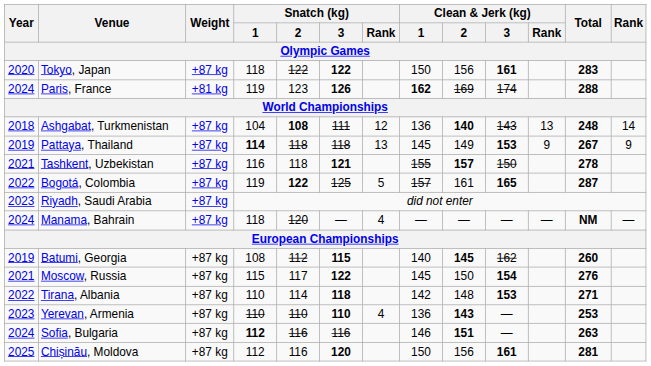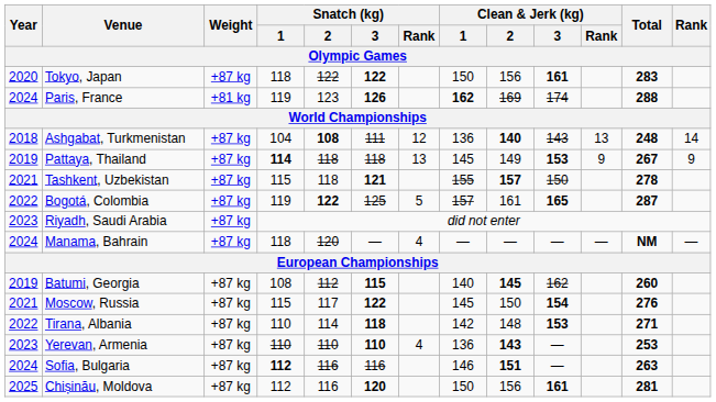 <table class = "wikitable" style="text-align:center;">
 <tr>
 <th rowspan=2 width=40>Year</th>
 <th rowspan=2 width=250>Venue</th>
 <th rowspan=2 width=60>Weight</th>
 <th colspan=4>Snatch (kg)</th>
 <th colspan=4>Clean & Jerk (kg)</th>
 <th rowspan=2 width=65>Total</th>
 <th rowspan=2 width=40>Rank</th>
 </tr>
 <tr>
 <th width=65>1</th>
 <th width=65>2</th>
 <th width=65>3</th>
 <th width=45>Rank</th>
 <th width=65>1</th>
 <th width=65>2</th>
 <th width=65>3</th>
 <th width=45>Rank</th>
 </tr>
 <tr>
 <th colspan=13><a href='#'>Olympic Games</a></th>
 </tr>
 <tr>
 <td><a href='#'>2020</a></td>
 <td align=left><a href='#'>Tokyo</a>, Japan</td>
 <td><a href='#'>+87 kg</a></td>
 <td>118</td>
 <td><s>122</s></td>
 <td><strong>122</strong></td>
 <td></td>
 <td>150</td>
 <td>156</td>
 <td><strong>161</strong></td>
 <td></td>
 <td><strong>283</strong></td>
 <td></td>
 </tr>
 <tr>
 <td><a href='#'>2024</a></td>
 <td align=left><a href='#'>Paris</a>, France</td>
 <td><a href='#'>+81 kg</a></td>
 <td>119</td>
 <td>123</td>
 <td><strong>126</strong></td>
 <td></td>
 <td><strong>162</strong></td>
 <td><s>169</s></td>
 <td><s>174</s></td>
 <td></td>
 <td><strong>288</strong></td>
 <td></td>
 </tr>
 <tr>
 <th colspan=13><a href='#'>World Championships</a></th>
 </tr>
 <tr>
 <td><a href='#'>2018</a></td>
 <td align=left><a href='#'>Ashgabat</a>, Turkmenistan</td>
 <td><a href='#'>+87 kg</a></td>
 <td>104</td>
 <td><strong>108</strong></td>
 <td><s>111</s></td>
 <td>12</td>
 <td>136</td>
 <td><strong>140</strong></td>
 <td><s>143</s></td>
 <td>13</td>
 <td><strong>248</strong></td>
 <td>14</td>
 </tr>
 <tr>
 <td><a href='#'>2019</a></td>
 <td align=left><a href='#'>Pattaya</a>, Thailand</td>
 <td><a href='#'>+87 kg</a></td>
 <td><strong>114</strong></td>
 <td><s>118</s></td>
 <td><s>118</s></td>
 <td>13</td>
 <td>145</td>
 <td>149</td>
 <td><strong>153</strong></td>
 <td>9</td>
 <td><strong>267</strong></td>
 <td>9</td>
 </tr>
 <tr>
 <td><a href='#'>2021</a></td>
 <td align=left><a href='#'>Tashkent</a>, Uzbekistan</td>
 <td><a href='#'>+87 kg</a></td>
-<td>116</td>
+<td>115</td>
 <td>118</td>
 <td><strong>121</strong></td>
 <td></td>
 <td><s>155</s></td>
 <td><strong>157</strong></td>
 <td><s>150</s></td>
 <td></td>
 <td><strong>278</strong></td>
 <td></td>
 </tr>
 <tr>
 <td><a href='#'>2022</a></td>
 <td align=left><a href='#'>Bogotá</a>, Colombia</td>
 <td><a href='#'>+87 kg</a></td>
 <td>119</td>
 <td><strong>122</strong></td>
 <td><s>125</s></td>
 <td>5</td>
 <td><s>157</s></td>
 <td>161</td>
 <td><strong>165</strong></td>
 <td></td>
 <td><strong>287</strong></td>
 <td></td>
 </tr>
 <tr>
 <td><a href='#'>2023</a></td>
 <td align=left><a href='#'>Riyadh</a>, Saudi Arabia</td>
 <td><a href='#'>+87 kg</a></td>
 <td colspan="10"><em>did not enter</em></td>
 </tr>
 <tr>
 <td><a href='#'>2024</a></td>
 <td align=left><a href='#'>Manama</a>, Bahrain</td>
 <td><a href='#'>+87 kg</a></td>
 <td>118</td>
 <td><s>120</s></td>
 <td>—</td>
 <td>4</td>
 <td>—</td>
 <td>—</td>
 <td>—</td>
 <td>—</td>
 <td><strong>NM</strong></td>
 <td>—</td>
 </tr>
 <tr>
 <th colspan=13><a href='#'>European Championships</a></th>
 </tr>
 <tr>
 <td><a href='#'>2019</a></td>
 <td align=left><a href='#'>Batumi</a>, Georgia</td>
 <td>+87 kg</td>
 <td>108</td>
 <td><s>112</s></td>
 <td><strong>115</strong></td>
 <td></td>
 <td>140</td>
 <td><strong>145</strong></td>
 <td><s>162</s></td>
 <td></td>
 <td><strong>260</strong></td>
 <td></td>
 </tr>
 <tr>
 <td><a href='#'>2021</a></td>
 <td align=left><a href='#'>Moscow</a>, Russia</td>
 <td>+87 kg</td>
 <td>115</td>
 <td>117</td>
 <td><strong>122</strong></td>
 <td></td>
 <td>145</td>
 <td>150</td>
 <td><strong>154</strong></td>
 <td></td>
 <td><strong>276</strong></td>
 <td></td>
 </tr>
 <tr>
 <td><a href='#'>2022</a></td>
 <td align=left><a href='#'>Tirana</a>, Albania</td>
 <td>+87 kg</td>
 <td>110</td>
 <td>114</td>
 <td><strong>118</strong></td>
 <td></td>
 <td>142</td>
 <td>148</td>
 <td><strong>153</strong></td>
 <td></td>
 <td><strong>271</strong></td>
 <td></td>
 </tr>
 <tr>
 <td><a href='#'>2023</a></td>
 <td align=left><a href='#'>Yerevan</a>, Armenia</td>
 <td>+87 kg</td>
 <td><s>110</s></td>
 <td><s>110</s></td>
 <td><strong>110</strong></td>
 <td>4</td>
 <td>136</td>
 <td><strong>143</strong></td>
 <td>—</td>
 <td></td>
 <td><strong>253</strong></td>
 <td></td>
 </tr>
 <tr>
 <td><a href='#'>2024</a></td>
 <td align=left><a href='#'>Sofia</a>, Bulgaria</td>
 <td>+87 kg</td>
 <td><strong>112</strong></td>
 <td><s>116</s></td>
 <td><s>116</s></td>
 <td></td>
 <td>146</td>
 <td><strong>151</strong></td>
 <td>—</td>
 <td></td>
 <td><strong>263</strong></td>
 <td></td>
 </tr>
 <tr>
 <td><a href='#'>2025</a></td>
 <td align=left><a href='#'>Chișinău</a>, Moldova</td>
 <td>+87 kg</td>
 <td>112</td>
 <td>116</td>
 <td><strong>120</strong></td>
 <td></td>
 <td>150</td>
 <td>156</td>
 <td><strong>161</strong></td>
 <td></td>
 <td><strong>281</strong></td>
 <td></td>
 </tr>
 </table>
